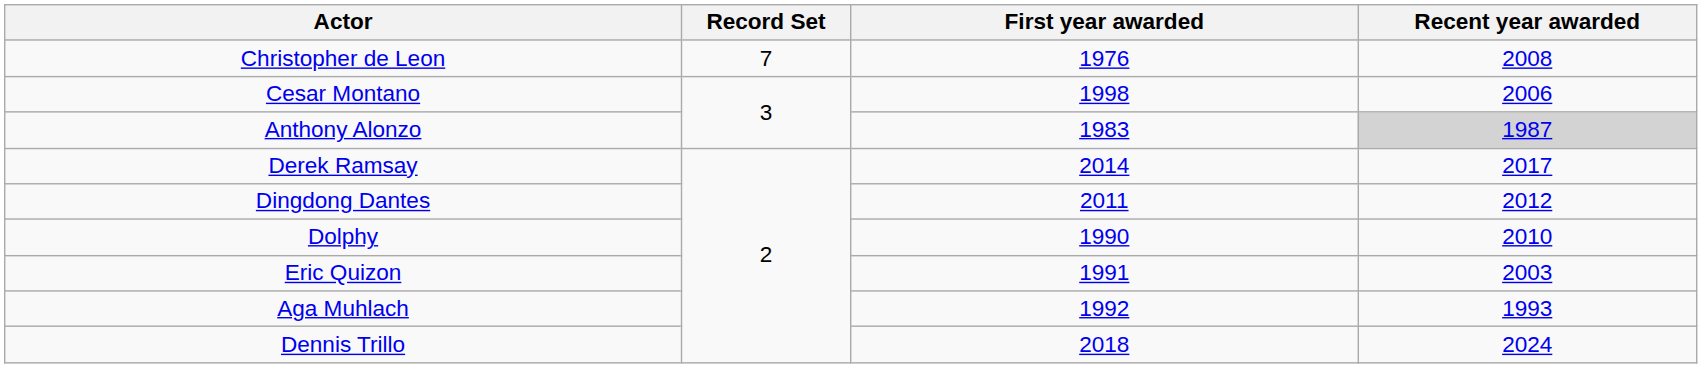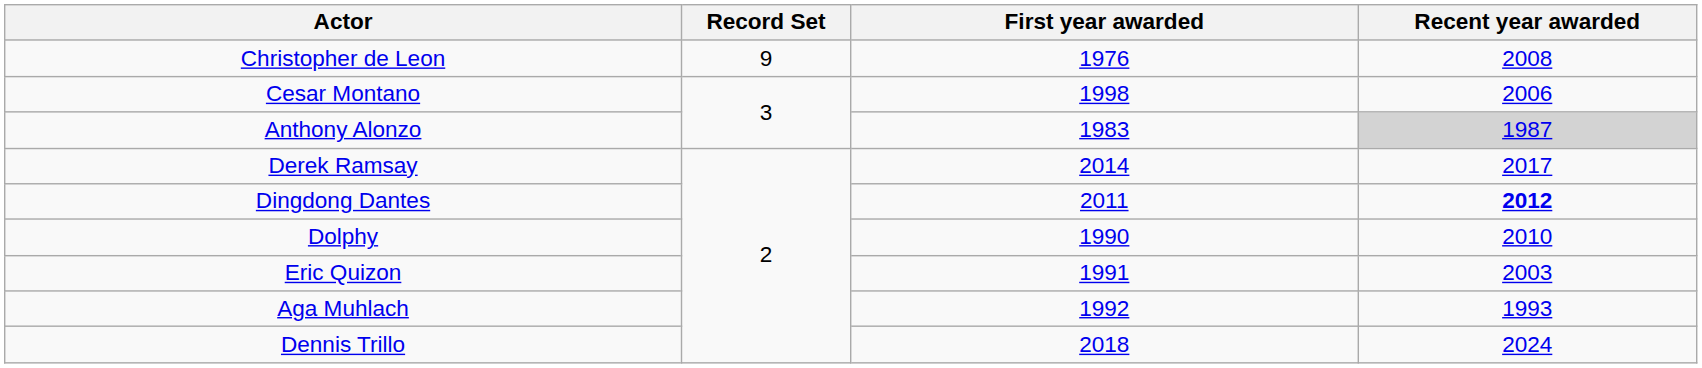 <table class="wikitable" style="width:95%; text-align:center;">
 <tr>
 <th width=40%>Actor</th>
 <th width=10%>Record Set</th>
 <th style="width:30%;">First year awarded</th>
 <th width=30%>Recent year awarded</th>
 </tr>
 <tr>
 <td><a href='#'>Christopher de Leon</a></td>
-<td>7</td>
+<td>9</td>
 <td><a href='#'>1976</a></td>
 <td><a href='#'>2008</a></td>
 </tr>
 <tr>
 <td><a href='#'>Cesar Montano</a></td>
 <td rowspan=2>3</td>
 <td><a href='#'>1998</a></td>
 <td><a href='#'>2006</a></td>
 </tr>
 <tr>
 <td><a href='#'>Anthony Alonzo</a></td>
 <td><a href='#'>1983</a></td>
 <td style="background: lightgrey;"><a href='#'>1987</a></td>
 </tr>
 <tr>
 <td><a href='#'>Derek Ramsay</a></td>
 <td rowspan="6">2</td>
 <td><a href='#'>2014</a></td>
 <td><a href='#'>2017</a></td>
 </tr>
 <tr>
 <td><a href='#'>Dingdong Dantes</a></td>
 <td><a href='#'>2011</a></td>
-<td><a href='#'>2012</a></td>
+<td><strong><a href='#'>2012</a></strong></td>
 </tr>
 <tr>
 <td><a href='#'>Dolphy</a></td>
 <td><a href='#'>1990</a></td>
 <td><a href='#'>2010</a></td>
 </tr>
 <tr>
 <td><a href='#'>Eric Quizon</a></td>
 <td><a href='#'>1991</a></td>
 <td><a href='#'>2003</a></td>
 </tr>
 <tr>
 <td><a href='#'>Aga Muhlach</a></td>
 <td><a href='#'>1992</a></td>
 <td><a href='#'>1993</a></td>
 </tr>
 <tr>
 <td><a href='#'>Dennis Trillo</a></td>
 <td><a href='#'>2018</a></td>
 <td><a href='#'>2024</a></td>
 </tr>
 </table>
